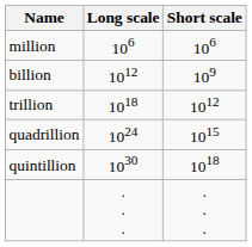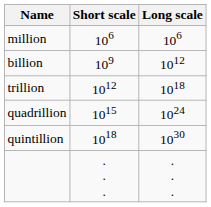 <table class="wikitable" ">
 <tr style="text-align:left;">
 <th>Name</th>
+<th>Short scale</th>
 <th>Long scale</th>
-<th>Short scale</th>
 </tr>
 <tr>
 <td>million</td>
 <td style="text-align:center;">10<sup>6</sup></td>
 <td style="text-align:center;">10<sup>6</sup></td>
 </tr>
 <tr>
 <td>billion</td>
+<td style="text-align:center;">10<sup>9</sup></td>
 <td style="text-align:center;">10<sup>12</sup></td>
-<td style="text-align:center;">10<sup>9</sup></td>
 </tr>
 <tr>
 <td>trillion</td>
+<td style="text-align:center;">10<sup>12</sup></td>
 <td style="text-align:center;">10<sup>18</sup></td>
-<td style="text-align:center;">10<sup>12</sup></td>
 </tr>
 <tr>
 <td>quadrillion</td>
+<td style="text-align:center;">10<sup>15</sup></td>
 <td style="text-align:center;">10<sup>24</sup></td>
-<td style="text-align:center;">10<sup>15</sup></td>
 </tr>
 <tr>
 <td>quintillion</td>
+<td style="text-align:center;">10<sup>18</sup></td>
 <td style="text-align:center;">10<sup>30</sup></td>
-<td style="text-align:center;">10<sup>18</sup></td>
 </tr>
 <tr valign="top">
 <td></td>
 <td style="text-align:center;">.<br>.<br>.</td>
 <td style="text-align:center;">.<br>.<br>.</td>
 </tr>
 </table>
